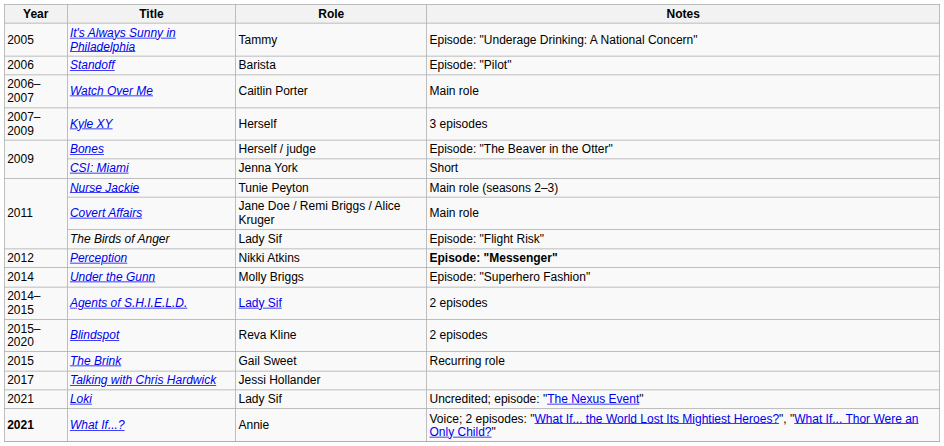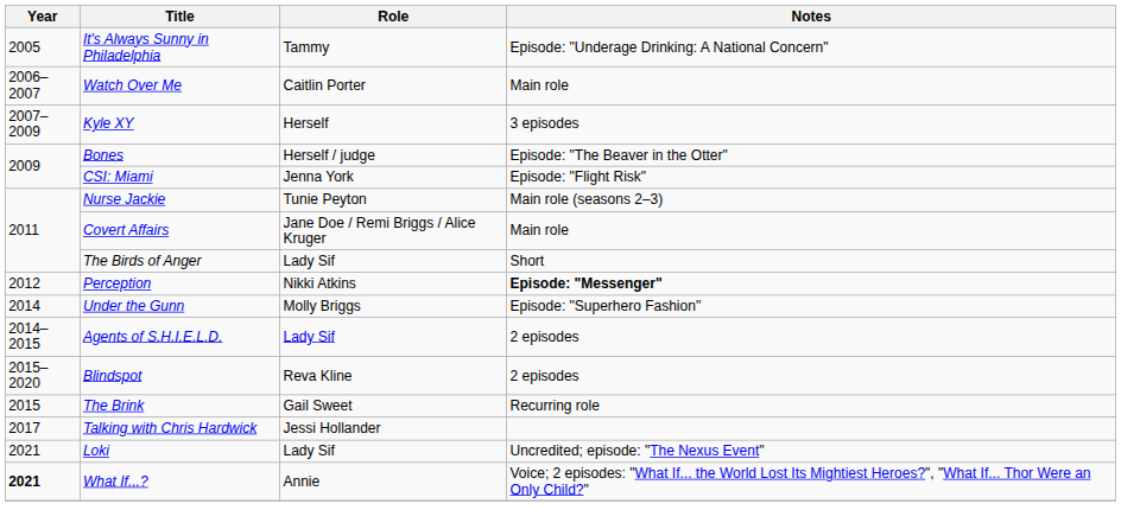 <table class="wikitable sortable">
 <tr>
 <th>Year</th>
 <th>Title</th>
 <th>Role</th>
 <th>Notes</th>
 </tr>
 <tr>
 <td>2005</td>
 <td><em><a href='#'>It's Always Sunny in Philadelphia</a></em></td>
 <td>Tammy</td>
 <td>Episode: "Underage Drinking: A National Concern"</td>
-</tr>
-<tr>
-<td>2006</td>
-<td><em><a href='#'>Standoff</a></em></td>
-<td>Barista</td>
-<td>Episode: "Pilot"</td>
 </tr>
 <tr>
 <td>2006–2007</td>
 <td><em><a href='#'>Watch Over Me</a></em></td>
 <td>Caitlin Porter</td>
 <td>Main role</td>
 </tr>
 <tr>
 <td>2007–2009</td>
 <td><em><a href='#'>Kyle XY</a></em></td>
 <td>Herself</td>
 <td>3 episodes</td>
 </tr>
 <tr>
 <td rowspan="2">2009</td>
 <td><em><a href='#'>Bones</a></em></td>
 <td>Herself / judge</td>
 <td>Episode: "The Beaver in the Otter"</td>
 </tr>
 <tr>
 <td><em><a href='#'>CSI: Miami</a></em></td>
 <td>Jenna York</td>
-<td>Short</td>
+<td>Episode: "Flight Risk"</td>
 </tr>
 <tr>
 <td rowspan="3">2011</td>
 <td><em><a href='#'>Nurse Jackie</a></em></td>
 <td>Tunie Peyton</td>
 <td>Main role (seasons 2–3)</td>
 </tr>
 <tr>
 <td><em><a href='#'>Covert Affairs</a></em></td>
 <td>Jane Doe / Remi Briggs / Alice Kruger</td>
 <td>Main role</td>
 </tr>
 <tr>
 <td data-sort-value="Birds of Anger, The"><em>The Birds of Anger</em></td>
 <td>Lady Sif</td>
-<td>Episode: "Flight Risk"</td>
+<td>Short</td>
 </tr>
 <tr>
 <td>2012</td>
 <td><em><a href='#'>Perception</a></em></td>
 <td>Nikki Atkins</td>
 <td><strong>Episode: "Messenger"</strong></td>
 </tr>
 <tr>
 <td>2014</td>
 <td><em><a href='#'>Under the Gunn</a></em></td>
 <td>Molly Briggs</td>
 <td>Episode: "Superhero Fashion"</td>
 </tr>
 <tr>
 <td>2014–2015</td>
 <td><em><a href='#'>Agents of S.H.I.E.L.D.</a></em></td>
 <td><a href='#'>Lady Sif</a></td>
 <td>2 episodes</td>
 </tr>
 <tr>
 <td>2015–2020</td>
 <td><em><a href='#'>Blindspot</a></em></td>
 <td>Reva Kline</td>
 <td>2 episodes</td>
 </tr>
 <tr>
 <td>2015</td>
 <td data-sort-value="Brink, The"><em><a href='#'>The Brink</a></em></td>
 <td>Gail Sweet</td>
 <td>Recurring role</td>
 </tr>
 <tr>
 <td>2017</td>
 <td><em><a href='#'>Talking with Chris Hardwick</a></em></td>
 <td>Jessi Hollander</td>
 <td></td>
 </tr>
 <tr>
 <td>2021</td>
 <td><em><a href='#'>Loki</a></em></td>
 <td>Lady Sif</td>
 <td>Uncredited; episode: "<a href='#'>The Nexus Event</a>"</td>
 </tr>
 <tr>
 <td><strong>2021</strong></td>
 <td><em><a href='#'>What If...?</a></em></td>
 <td>Annie</td>
 <td>Voice; 2 episodes: "<a href='#'>What If... the World Lost Its Mightiest Heroes?</a>", "<a href='#'>What If... Thor Were an Only Child?</a>"</td>
 </tr>
 <tr>
 </tr>
 </table>
